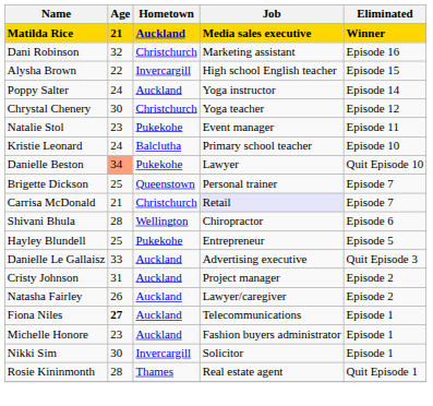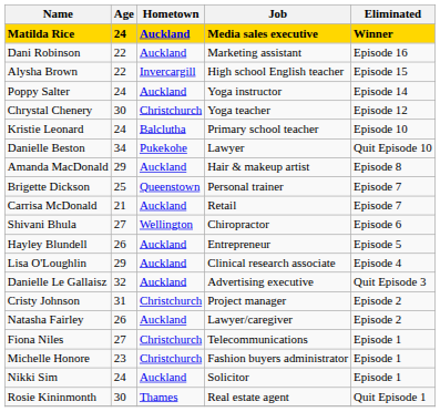 <table class="wikitable sortable">
 <tr>
 <th>Name</th>
 <th>Age</th>
 <th>Hometown</th>
 <th>Job</th>
 <th>Eliminated</th>
 </tr>
 <tr bgcolor="gold">
 <td><strong>Matilda Rice</strong></td>
-<td><strong>21 </strong></td>
+<td><strong>24 </strong></td>
 <td><strong><a href='#'>Auckland</a></strong></td>
 <td><strong>Media sales executive </strong></td>
 <td><strong>Winner</strong></td>
 </tr>
 <tr>
 <td>Dani Robinson</td>
-<td>32</td>
-<td><a href='#'>Christchurch</a></td>
+<td>22</td>
+<td><a href='#'>Auckland</a></td>
 <td>Marketing assistant</td>
 <td>Episode 16</td>
 </tr>
 <tr>
 <td>Alysha Brown</td>
 <td>22</td>
 <td><a href='#'>Invercargill</a></td>
 <td>High school English teacher</td>
 <td>Episode 15</td>
 </tr>
 <tr>
 <td>Poppy Salter</td>
 <td>24</td>
 <td><a href='#'>Auckland</a></td>
 <td>Yoga instructor</td>
 <td>Episode 14</td>
 </tr>
 <tr>
 <td>Chrystal Chenery</td>
 <td>30</td>
 <td><a href='#'>Christchurch</a></td>
 <td>Yoga teacher</td>
 <td>Episode 12</td>
 </tr>
 <tr>
-<td>Natalie Stol</td>
-<td>23</td>
-<td><a href='#'>Pukekohe</a></td>
-<td>Event manager</td>
-<td>Episode 11</td>
-</tr>
-<tr>
 <td>Kristie Leonard</td>
 <td>24</td>
 <td><a href='#'>Balclutha</a></td>
 <td>Primary school teacher</td>
 <td>Episode 10</td>
 </tr>
 <tr>
 <td>Danielle Beston</td>
-<td style="background: lightsalmon;">34</td>
+<td>34</td>
 <td><a href='#'>Pukekohe</a></td>
 <td>Lawyer</td>
 <td>Quit Episode 10</td>
+</tr>
+<tr>
+<td>Amanda MacDonald</td>
+<td>29</td>
+<td><a href='#'>Auckland</a></td>
+<td>Hair & makeup artist</td>
+<td>Episode 8</td>
 </tr>
 <tr>
 <td>Brigette Dickson</td>
 <td>25</td>
 <td><a href='#'>Queenstown</a></td>
 <td>Personal trainer</td>
 <td>Episode 7</td>
 </tr>
 <tr>
 <td>Carrisa McDonald</td>
 <td>21</td>
-<td><a href='#'>Christchurch</a></td>
-<td style="background: lavender;">Retail</td>
+<td><a href='#'>Auckland</a></td>
+<td>Retail</td>
 <td>Episode 7</td>
 </tr>
 <tr>
 <td>Shivani Bhula</td>
-<td>28</td>
+<td>27</td>
 <td><a href='#'>Wellington</a></td>
 <td>Chiropractor</td>
 <td>Episode 6</td>
 </tr>
 <tr>
 <td>Hayley Blundell</td>
-<td>25</td>
-<td><a href='#'>Pukekohe</a></td>
+<td>26</td>
+<td><a href='#'>Auckland</a></td>
 <td>Entrepreneur</td>
 <td>Episode 5</td>
 </tr>
 <tr>
+<td>Lisa O'Loughlin</td>
+<td>29</td>
+<td><a href='#'>Auckland</a></td>
+<td>Clinical research associate</td>
+<td>Episode 4</td>
+</tr>
+<tr>
 <td>Danielle Le Gallaisz</td>
-<td>33</td>
+<td>32</td>
 <td><a href='#'>Auckland</a></td>
 <td>Advertising executive</td>
 <td>Quit Episode 3</td>
 </tr>
 <tr>
 <td>Cristy Johnson</td>
 <td>31</td>
-<td><a href='#'>Auckland</a></td>
+<td><a href='#'>Christchurch</a></td>
 <td>Project manager</td>
 <td>Episode 2</td>
 </tr>
 <tr>
 <td>Natasha Fairley</td>
 <td>26</td>
 <td><a href='#'>Auckland</a></td>
 <td>Lawyer/caregiver</td>
 <td>Episode 2</td>
 </tr>
 <tr>
 <td>Fiona Niles</td>
-<td><strong>27</strong></td>
-<td><a href='#'>Auckland</a></td>
+<td>27</td>
+<td><a href='#'>Christchurch</a></td>
 <td>Telecommunications</td>
 <td>Episode 1</td>
 </tr>
 <tr>
 <td>Michelle Honore</td>
 <td>23</td>
-<td><a href='#'>Auckland</a></td>
+<td><a href='#'>Christchurch</a></td>
 <td>Fashion buyers administrator</td>
 <td>Episode 1</td>
 </tr>
 <tr>
 <td>Nikki Sim</td>
-<td>30</td>
-<td><a href='#'>Invercargill</a></td>
+<td>24</td>
+<td><a href='#'>Auckland</a></td>
 <td>Solicitor</td>
 <td>Episode 1</td>
 </tr>
 <tr>
 <td>Rosie Kininmonth</td>
-<td>28</td>
+<td>30</td>
 <td><a href='#'>Thames</a></td>
 <td>Real estate agent</td>
 <td>Quit Episode 1</td>
 </tr>
 <tr>
 </tr>
 </table>
